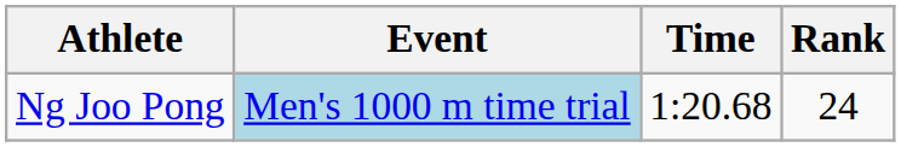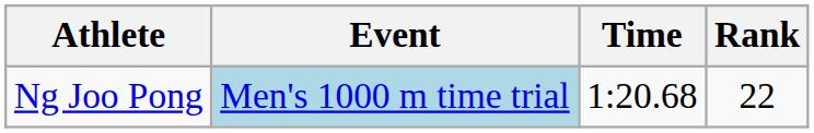 <table class=wikitable style="font-size:90%;">
 <tr>
 <th>Athlete</th>
 <th>Event</th>
 <th>Time</th>
 <th>Rank</th>
 </tr>
 <tr align=center>
 <td align=left><a href='#'>Ng Joo Pong</a></td>
 <td align=left style="background: lightblue;"><a href='#'>Men's 1000 m time trial</a></td>
 <td>1:20.68</td>
-<td>24</td>
+<td>22</td>
 </tr>
 </table>
